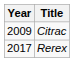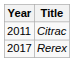 <table class="wikitable">
 <tr>
 <th>Year</th>
 <th>Title</th>
 </tr>
 <tr>
-<td>2009</td>
+<td>2011</td>
 <td><em>Citrac</em></td>
 </tr>
 <tr>
 <td>2017</td>
 <td><em>Rerex</em></td>
 </tr>
 </table>
